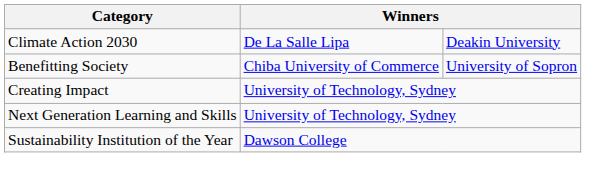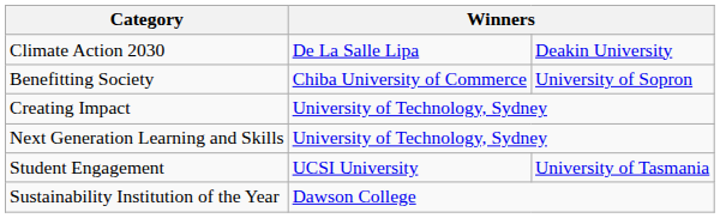 <table class="wikitable">
 <tr>
 <th>Category</th>
 <th colspan="2">Winners</th>
 </tr>
 <tr>
 <td>Climate Action 2030</td>
 <td> <a href='#'>De La Salle Lipa</a></td>
 <td> <a href='#'>Deakin University</a></td>
 </tr>
 <tr>
 <td>Benefitting Society</td>
 <td> <a href='#'>Chiba University of Commerce</a></td>
 <td> <a href='#'>University of Sopron</a></td>
 </tr>
 <tr>
 <td>Creating Impact</td>
 <td colspan="2"> <a href='#'>University of Technology, Sydney</a></td>
 </tr>
 <tr>
 <td>Next Generation Learning and Skills</td>
 <td colspan="2"> <a href='#'>University of Technology, Sydney</a></td>
 </tr>
 <tr>
+<td>Student Engagement</td>
+<td> <a href='#'>UCSI University</a></td>
+<td> <a href='#'>University of Tasmania</a></td>
+</tr>
+<tr>
 <td>Sustainability Institution of the Year</td>
 <td colspan="2"> <a href='#'>Dawson College</a></td>
 </tr>
 </table>
